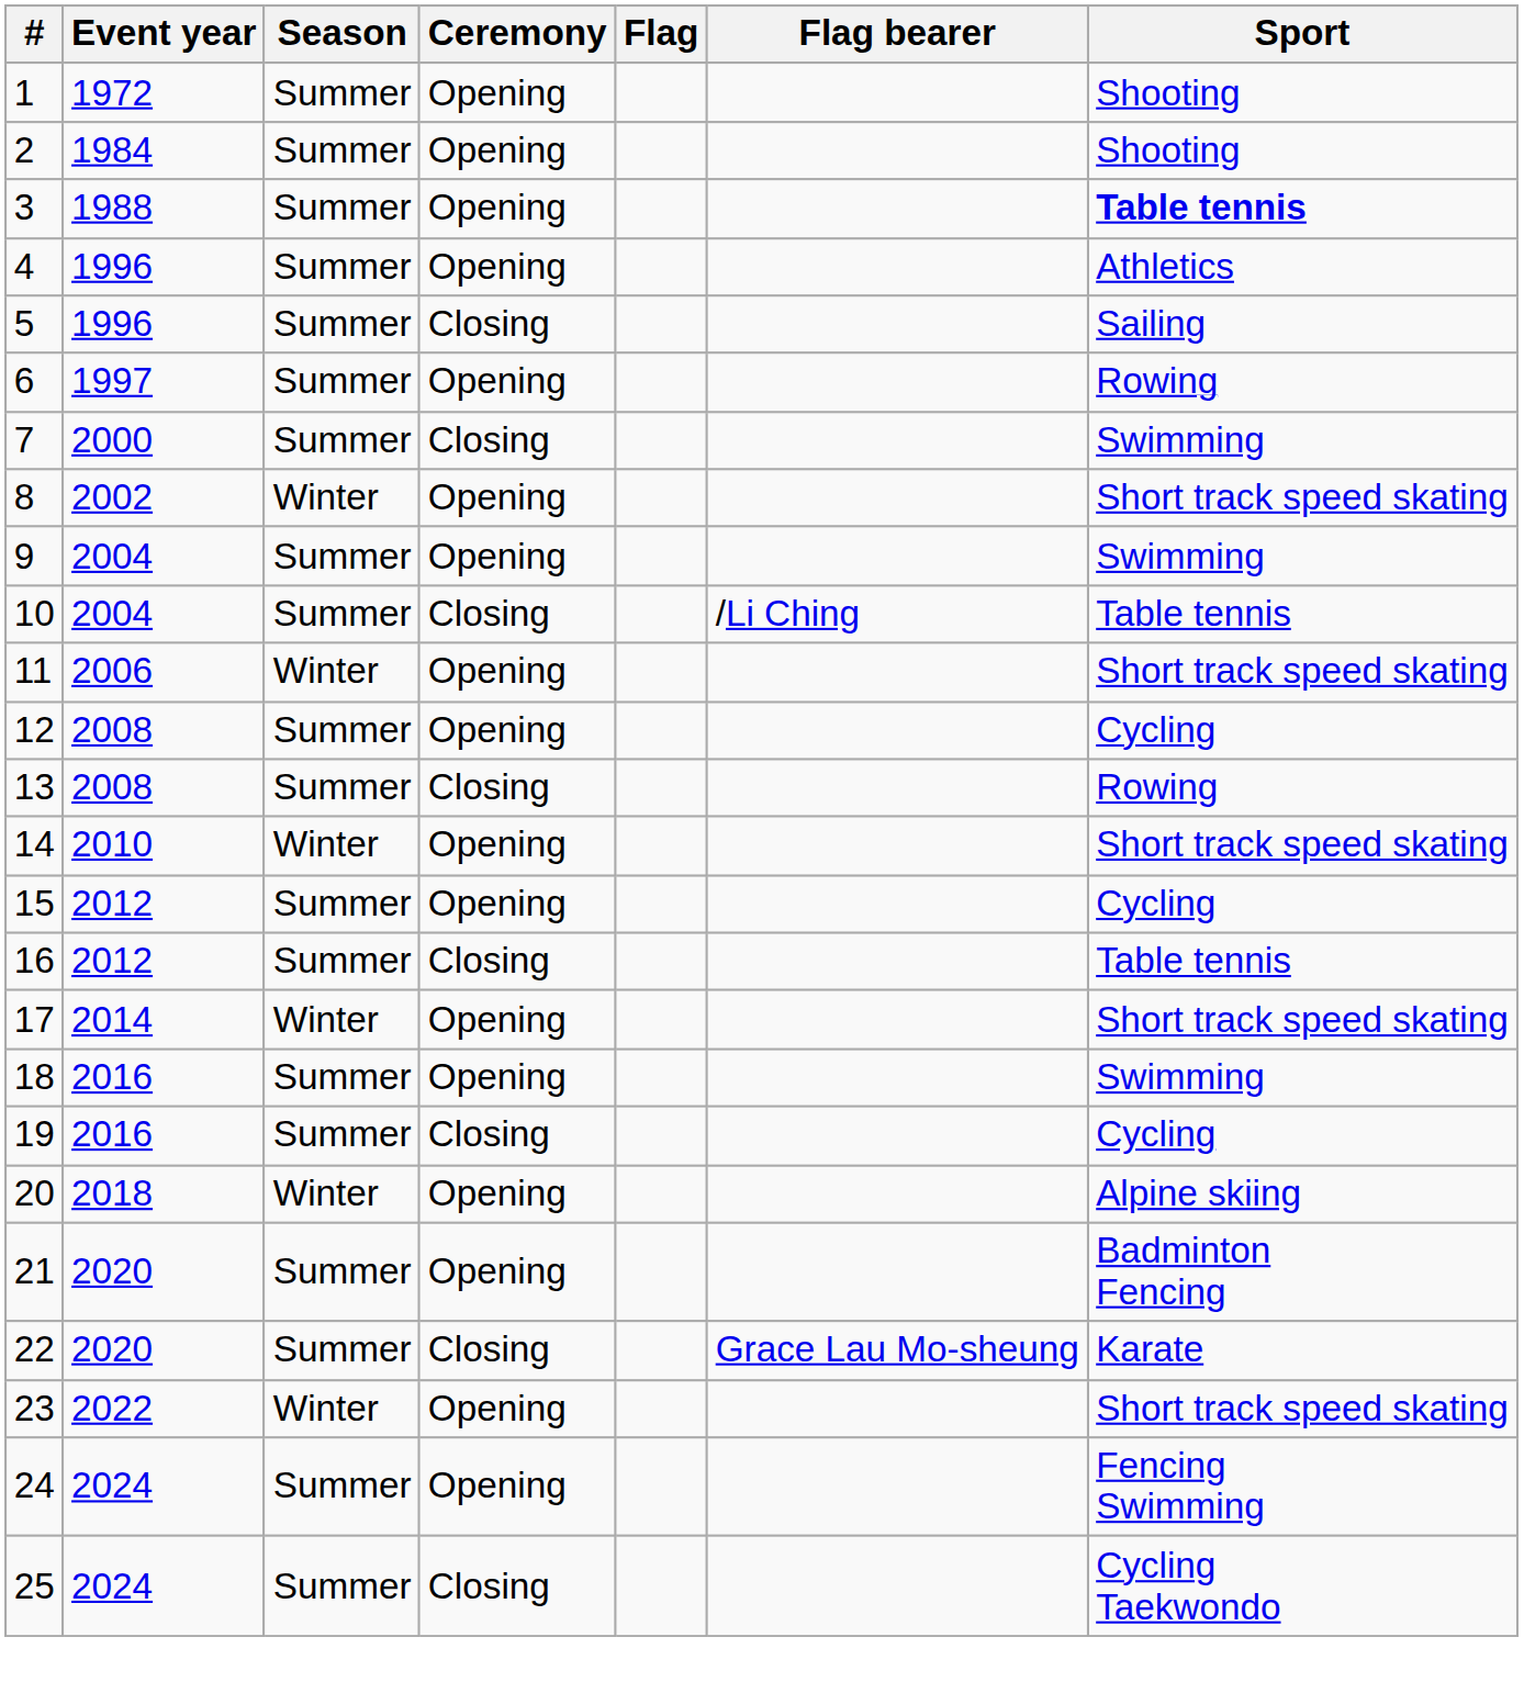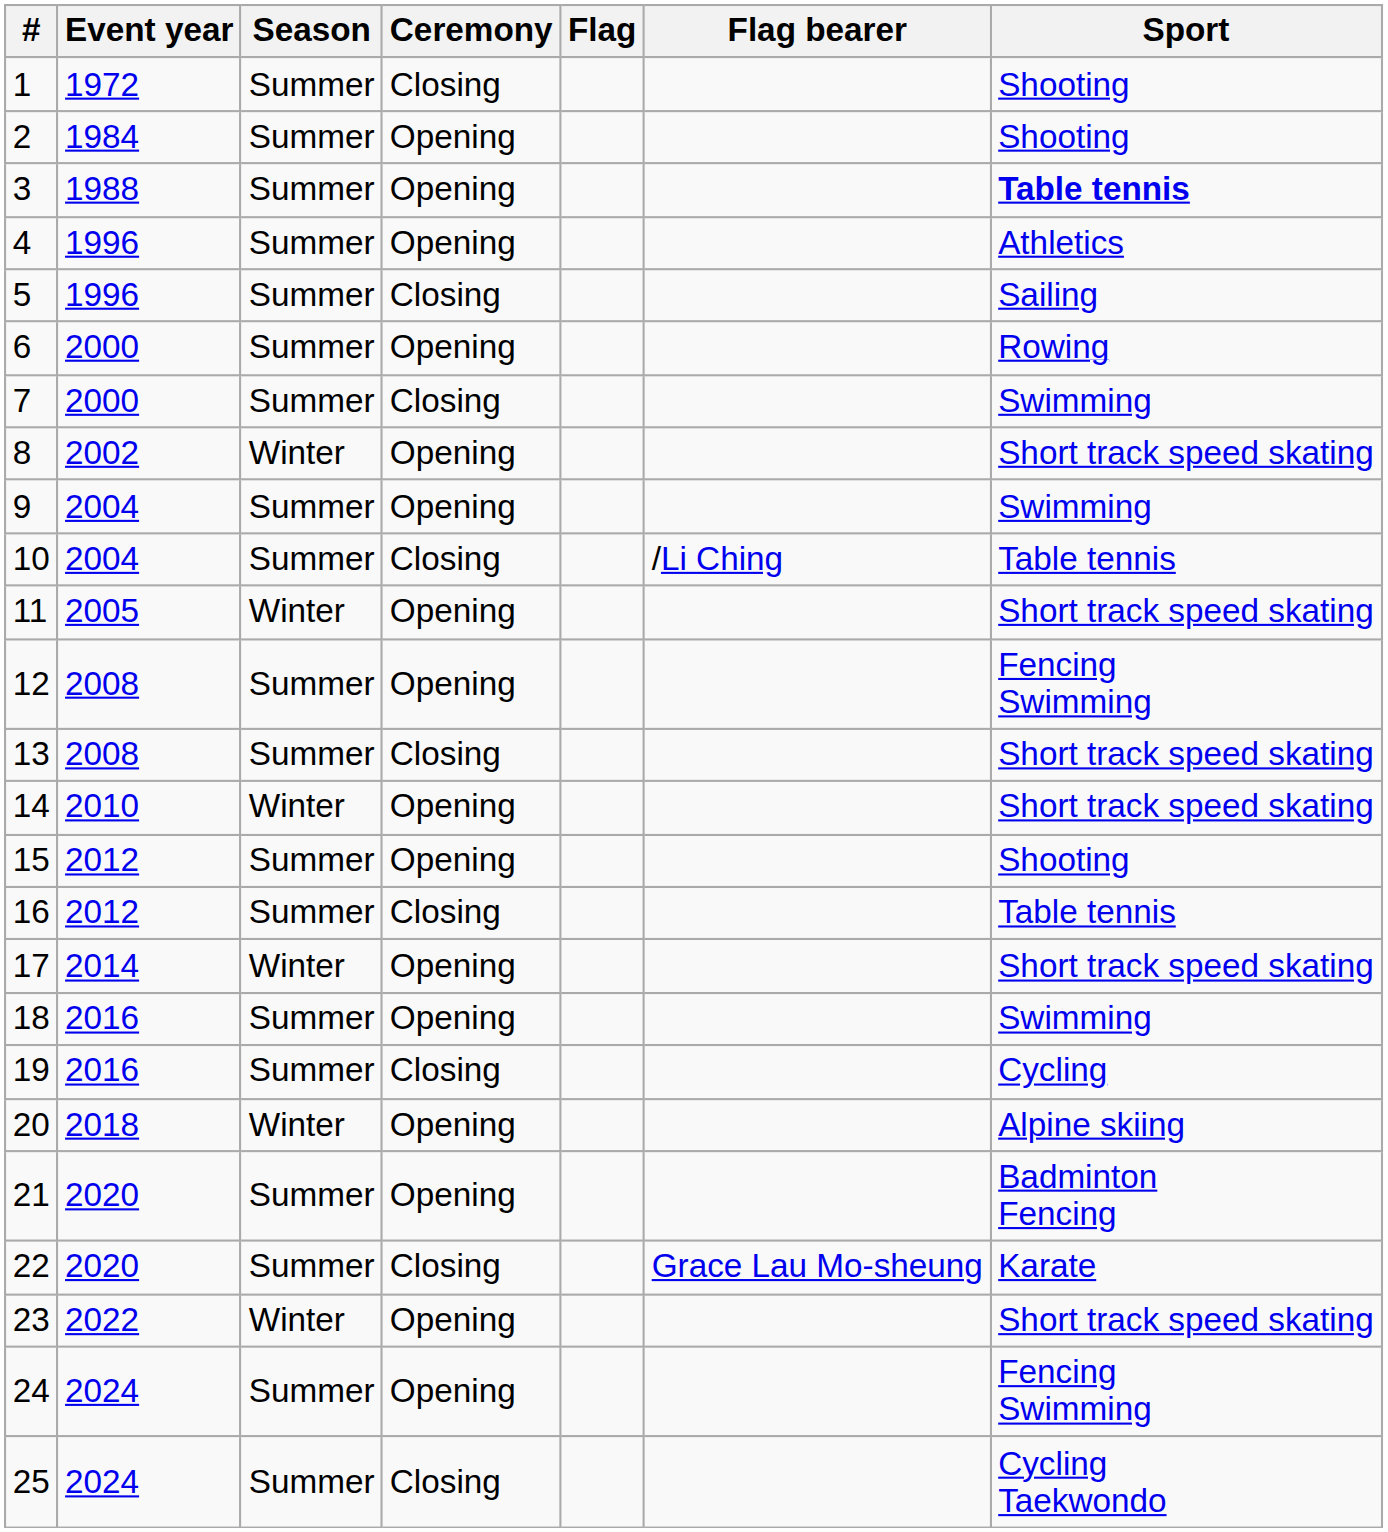 <table class="wikitable sortable">
 <tr>
 <th>#</th>
 <th>Event year</th>
 <th>Season</th>
 <th>Ceremony</th>
 <th>Flag</th>
 <th>Flag bearer</th>
 <th>Sport</th>
 </tr>
 <tr>
 <td>1</td>
 <td><a href='#'>1972</a></td>
 <td>Summer</td>
-<td>Opening</td>
+<td>Closing</td>
 <td></td>
 <td></td>
 <td><a href='#'>Shooting</a></td>
 </tr>
 <tr>
 <td>2</td>
 <td><a href='#'>1984</a></td>
 <td>Summer</td>
 <td>Opening</td>
 <td></td>
 <td></td>
 <td><a href='#'>Shooting</a></td>
 </tr>
 <tr>
 <td>3</td>
 <td><a href='#'>1988</a></td>
 <td>Summer</td>
 <td>Opening</td>
 <td></td>
 <td></td>
 <td><strong><a href='#'>Table tennis</a></strong></td>
 </tr>
 <tr>
 <td>4</td>
 <td><a href='#'>1996</a></td>
 <td>Summer</td>
 <td>Opening</td>
 <td></td>
 <td></td>
 <td><a href='#'>Athletics</a></td>
 </tr>
 <tr>
 <td>5</td>
 <td><a href='#'>1996</a></td>
 <td>Summer</td>
 <td>Closing</td>
 <td></td>
 <td></td>
 <td><a href='#'>Sailing</a></td>
 </tr>
 <tr>
 <td>6</td>
-<td><a href='#'>1997</a></td>
+<td><a href='#'>2000</a></td>
 <td>Summer</td>
 <td>Opening</td>
 <td></td>
 <td></td>
 <td><a href='#'>Rowing</a></td>
 </tr>
 <tr>
 <td>7</td>
 <td><a href='#'>2000</a></td>
 <td>Summer</td>
 <td>Closing</td>
 <td></td>
 <td></td>
 <td><a href='#'>Swimming</a></td>
 </tr>
 <tr>
 <td>8</td>
 <td><a href='#'>2002</a></td>
 <td>Winter</td>
 <td>Opening</td>
 <td></td>
 <td></td>
 <td><a href='#'>Short track speed skating</a></td>
 </tr>
 <tr>
 <td>9</td>
 <td><a href='#'>2004</a></td>
 <td>Summer</td>
 <td>Opening</td>
 <td></td>
 <td></td>
 <td><a href='#'>Swimming</a></td>
 </tr>
 <tr>
 <td>10</td>
 <td><a href='#'>2004</a></td>
 <td>Summer</td>
 <td>Closing</td>
 <td></td>
 <td>/<a href='#'>Li Ching</a></td>
 <td><a href='#'>Table tennis</a></td>
 </tr>
 <tr>
 <td>11</td>
-<td><a href='#'>2006</a></td>
+<td><a href='#'>2005</a></td>
 <td>Winter</td>
 <td>Opening</td>
 <td></td>
 <td></td>
 <td><a href='#'>Short track speed skating</a></td>
 </tr>
 <tr>
 <td>12</td>
 <td><a href='#'>2008</a></td>
 <td>Summer</td>
 <td>Opening</td>
 <td></td>
 <td></td>
-<td><a href='#'>Cycling</a></td>
+<td><a href='#'>Fencing</a><br><a href='#'>Swimming</a></td>
 </tr>
 <tr>
 <td>13</td>
 <td><a href='#'>2008</a></td>
 <td>Summer</td>
 <td>Closing</td>
 <td></td>
 <td></td>
-<td><a href='#'>Rowing</a></td>
+<td><a href='#'>Short track speed skating</a></td>
 </tr>
 <tr>
 <td>14</td>
 <td><a href='#'>2010</a></td>
 <td>Winter</td>
 <td>Opening</td>
 <td></td>
 <td></td>
 <td><a href='#'>Short track speed skating</a></td>
 </tr>
 <tr>
 <td>15</td>
 <td><a href='#'>2012</a></td>
 <td>Summer</td>
 <td>Opening</td>
 <td></td>
 <td></td>
-<td><a href='#'>Cycling</a></td>
+<td><a href='#'>Shooting</a></td>
 </tr>
 <tr>
 <td>16</td>
 <td><a href='#'>2012</a></td>
 <td>Summer</td>
 <td>Closing</td>
 <td></td>
 <td></td>
 <td><a href='#'>Table tennis</a></td>
 </tr>
 <tr>
 <td>17</td>
 <td><a href='#'>2014</a></td>
 <td>Winter</td>
 <td>Opening</td>
 <td></td>
 <td></td>
 <td><a href='#'>Short track speed skating</a></td>
 </tr>
 <tr>
 <td>18</td>
 <td><a href='#'>2016</a></td>
 <td>Summer</td>
 <td>Opening</td>
 <td></td>
 <td></td>
 <td><a href='#'>Swimming</a></td>
 </tr>
 <tr>
 <td>19</td>
 <td><a href='#'>2016</a></td>
 <td>Summer</td>
 <td>Closing</td>
 <td></td>
 <td></td>
 <td><a href='#'>Cycling</a></td>
 </tr>
 <tr>
 <td>20</td>
 <td><a href='#'>2018</a></td>
 <td>Winter</td>
 <td>Opening</td>
 <td></td>
 <td></td>
 <td><a href='#'>Alpine skiing</a></td>
 </tr>
 <tr>
 <td>21</td>
 <td><a href='#'>2020</a></td>
 <td>Summer</td>
 <td>Opening</td>
 <td></td>
 <td> <br></td>
 <td><a href='#'>Badminton</a><br><a href='#'>Fencing</a></td>
 </tr>
 <tr>
 <td>22</td>
 <td><a href='#'>2020</a></td>
 <td>Summer</td>
 <td>Closing</td>
 <td></td>
 <td><a href='#'>Grace Lau Mo-sheung</a></td>
 <td><a href='#'>Karate</a></td>
 </tr>
 <tr>
 <td>23</td>
 <td><a href='#'>2022</a></td>
 <td>Winter</td>
 <td>Opening</td>
 <td></td>
 <td></td>
 <td><a href='#'>Short track speed skating</a></td>
 </tr>
 <tr>
 <td>24</td>
 <td><a href='#'>2024</a></td>
 <td>Summer</td>
 <td>Opening</td>
 <td></td>
 <td><br></td>
 <td><a href='#'>Fencing</a><br><a href='#'>Swimming</a></td>
 </tr>
 <tr>
 <td>25</td>
 <td><a href='#'>2024</a></td>
 <td>Summer</td>
 <td>Closing</td>
 <td></td>
 <td><br></td>
 <td><a href='#'>Cycling</a><br><a href='#'>Taekwondo</a></td>
 </tr>
 </table>
